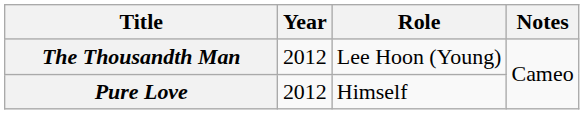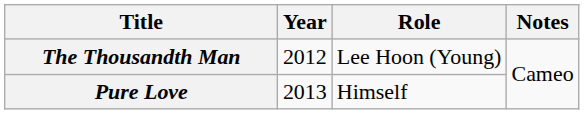 <table class="wikitable plainrowheaders">
 <tr>
 <th style="width:12em;">Title</th>
 <th>Year</th>
 <th>Role</th>
 <th>Notes</th>
 </tr>
 <tr>
 <th scope=row><em>The Thousandth Man</em></th>
 <td>2012</td>
 <td>Lee Hoon (Young)</td>
 <td rowspan="2">Cameo</td>
 </tr>
 <tr>
 <th scope=row><em>Pure Love</em></th>
-<td>2012</td>
+<td>2013</td>
 <td>Himself</td>
 </tr>
 </table>
